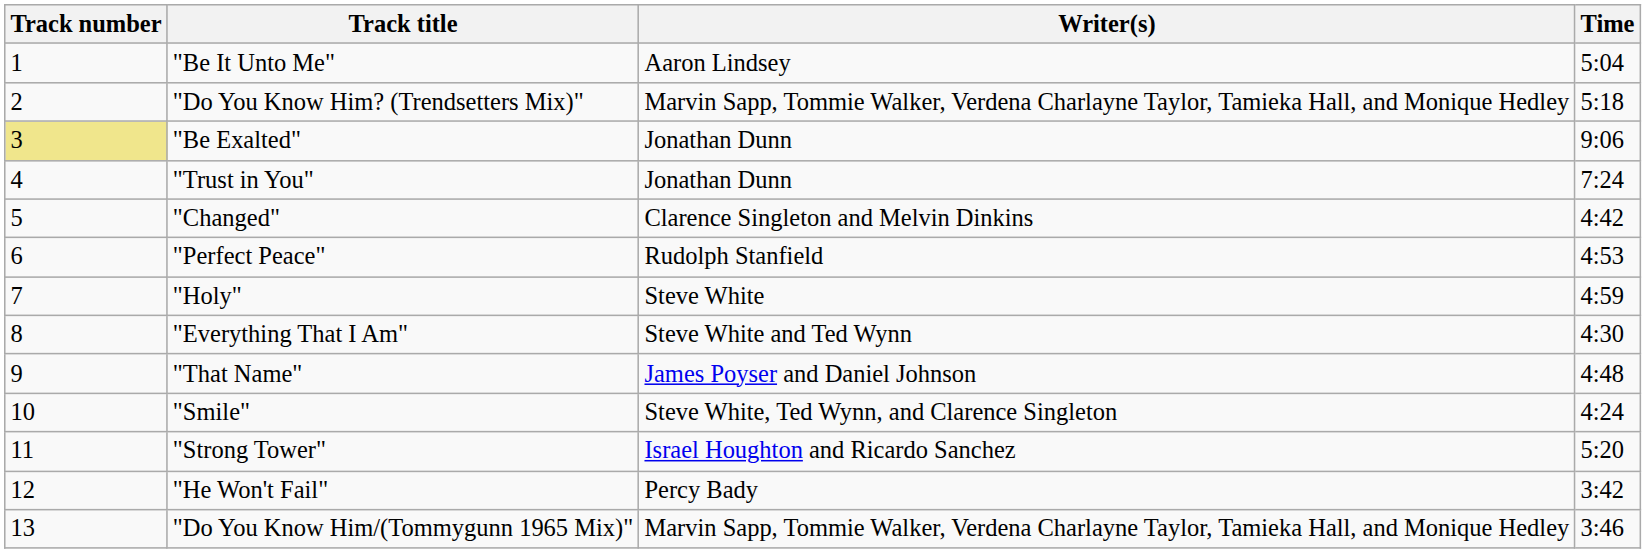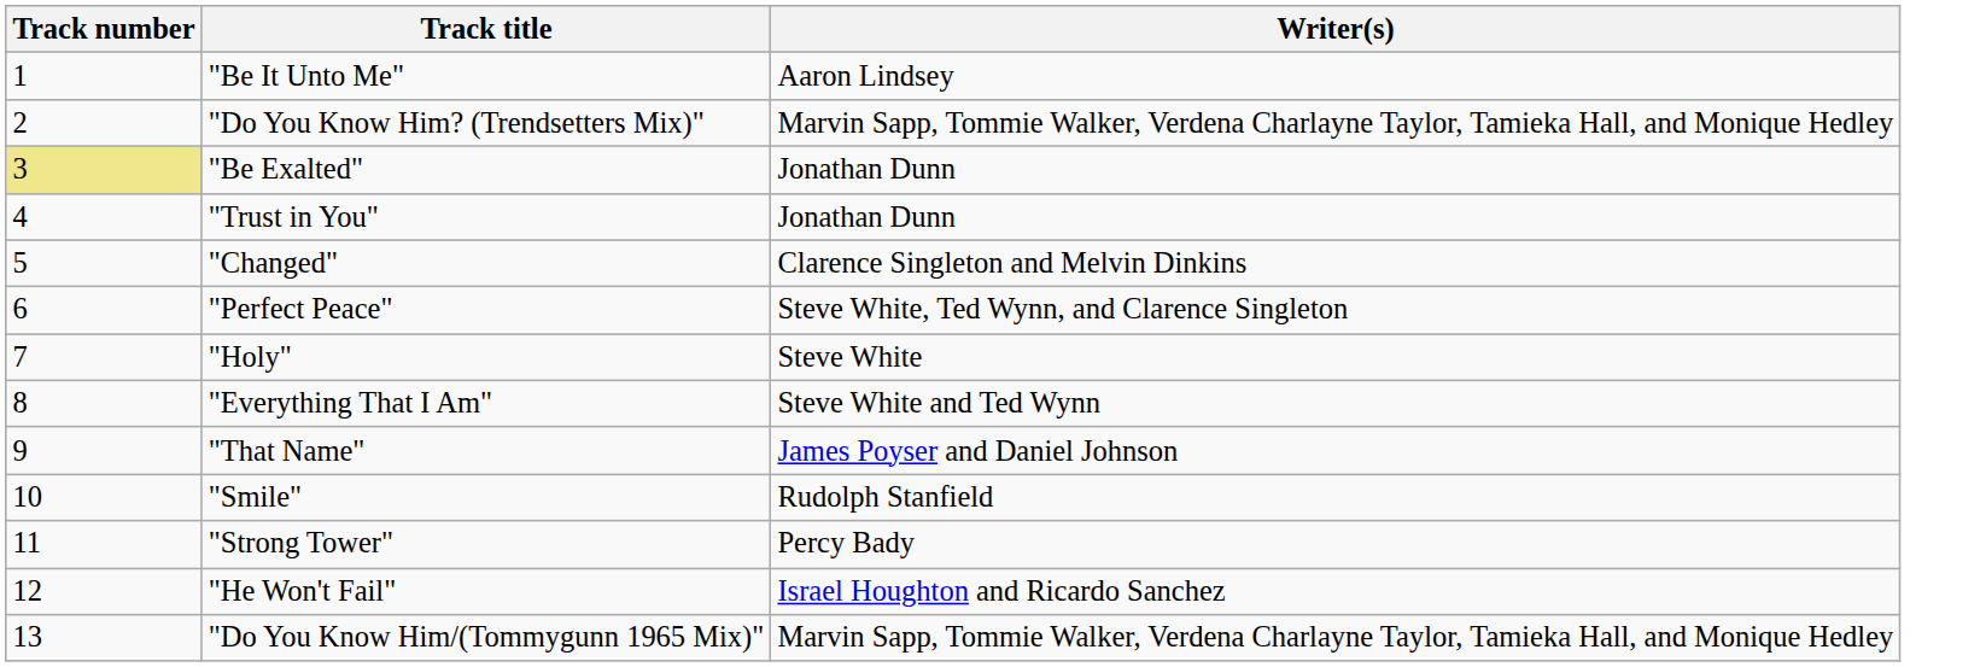 <table class="wikitable">
 <tr>
 <th>Track number</th>
 <th>Track title</th>
 <th>Writer(s)</th>
-<th>Time</th>
 </tr>
 <tr>
 <td>1</td>
 <td>"Be It Unto Me"</td>
 <td>Aaron Lindsey</td>
-<td>5:04</td>
 </tr>
 <tr>
 <td>2</td>
 <td>"Do You Know Him? (Trendsetters Mix)"</td>
 <td>Marvin Sapp, Tommie Walker, Verdena Charlayne Taylor, Tamieka Hall, and Monique Hedley</td>
-<td>5:18</td>
 </tr>
 <tr>
 <td style="background: khaki;">3</td>
 <td>"Be Exalted"</td>
 <td>Jonathan Dunn</td>
-<td>9:06</td>
 </tr>
 <tr>
 <td>4</td>
 <td>"Trust in You"</td>
 <td>Jonathan Dunn</td>
-<td>7:24</td>
 </tr>
 <tr>
 <td>5</td>
 <td>"Changed"</td>
 <td>Clarence Singleton and Melvin Dinkins</td>
-<td>4:42</td>
 </tr>
 <tr>
 <td>6</td>
 <td>"Perfect Peace"</td>
-<td>Rudolph Stanfield</td>
-<td>4:53</td>
+<td>Steve White, Ted Wynn, and Clarence Singleton</td>
 </tr>
 <tr>
 <td>7</td>
 <td>"Holy"</td>
 <td>Steve White</td>
-<td>4:59</td>
 </tr>
 <tr>
 <td>8</td>
 <td>"Everything That I Am"</td>
 <td>Steve White and Ted Wynn</td>
-<td>4:30</td>
 </tr>
 <tr>
 <td>9</td>
 <td>"That Name"</td>
 <td><a href='#'>James Poyser</a> and Daniel Johnson</td>
-<td>4:48</td>
 </tr>
 <tr>
 <td>10</td>
 <td>"Smile"</td>
-<td>Steve White, Ted Wynn, and Clarence Singleton</td>
-<td>4:24</td>
+<td>Rudolph Stanfield</td>
 </tr>
 <tr>
 <td>11</td>
 <td>"Strong Tower"</td>
-<td><a href='#'>Israel Houghton</a> and Ricardo Sanchez</td>
-<td>5:20</td>
+<td>Percy Bady</td>
 </tr>
 <tr>
 <td>12</td>
 <td>"He Won't Fail"</td>
-<td>Percy Bady</td>
-<td>3:42</td>
+<td><a href='#'>Israel Houghton</a> and Ricardo Sanchez</td>
 </tr>
 <tr>
 <td>13</td>
 <td>"Do You Know Him/(Tommygunn 1965 Mix)"</td>
 <td>Marvin Sapp, Tommie Walker, Verdena Charlayne Taylor, Tamieka Hall, and Monique Hedley</td>
-<td>3:46</td>
 </tr>
 </table>
